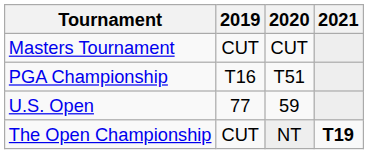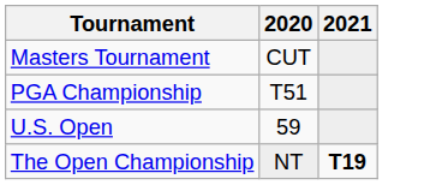 <table class="wikitable" style="font-size:95%;text-align:center;">
 <tr>
 <th>Tournament</th>
-<th>2019</th>
 <th>2020</th>
 <th>2021</th>
 </tr>
 <tr>
 <td align=left><a href='#'>Masters Tournament</a></td>
 <td>CUT</td>
-<td>CUT</td>
 <td style="background:#eeeeee;"></td>
 </tr>
 <tr>
 <td align=left><a href='#'>PGA Championship</a></td>
-<td>T16</td>
 <td>T51</td>
 <td style="background:#eeeeee;"></td>
 </tr>
 <tr>
 <td align=left><a href='#'>U.S. Open</a></td>
-<td>77</td>
 <td>59</td>
 <td style="background:#eeeeee;"></td>
 </tr>
 <tr>
 <td align=left><a href='#'>The Open Championship</a></td>
-<td>CUT</td>
 <td style="background:#eeeeee;">NT</td>
 <td><strong>T19</strong></td>
 </tr>
 </table>
